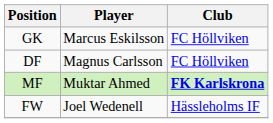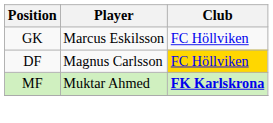 <table class="wikitable" style="text-align:center;float:left;margin-right:1em;">
 <tr>
 <th>Position</th>
 <th>Player</th>
 <th>Club</th>
 </tr>
 <tr>
 <td>GK</td>
 <td align="left"> Marcus Eskilsson</td>
 <td align="left"><a href='#'>FC Höllviken</a></td>
 </tr>
 <tr>
 <td>DF</td>
 <td align="left"> Magnus Carlsson</td>
-<td align="left"><a href='#'>FC Höllviken</a></td>
+<td align="left" style="background: gold;"><a href='#'>FC Höllviken</a></td>
 </tr>
 <tr bgcolor=#D0F0C0>
 <td>MF</td>
 <td align="left"> Muktar Ahmed</td>
 <td align="left"><strong><a href='#'>FK Karlskrona</a></strong></td>
 </tr>
 <tr>
-<td>FW</td>
-<td align="left"> Joel Wedenell</td>
-<td align="left"><a href='#'>Hässleholms IF</a></td>
-</tr>
-<tr>
 </tr>
 </table>
